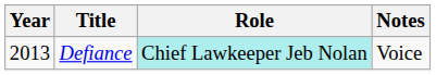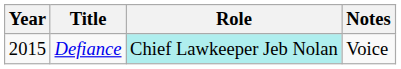 <table class="wikitable">
 <tr>
 <th>Year</th>
 <th>Title</th>
 <th>Role</th>
 <th class="unsortable">Notes</th>
 </tr>
 <tr>
-<td>2013</td>
+<td>2015</td>
 <td><em><a href='#'>Defiance</a></em></td>
 <td style="background: paleturquoise;">Chief Lawkeeper Jeb Nolan</td>
 <td>Voice</td>
 </tr>
 </table>
